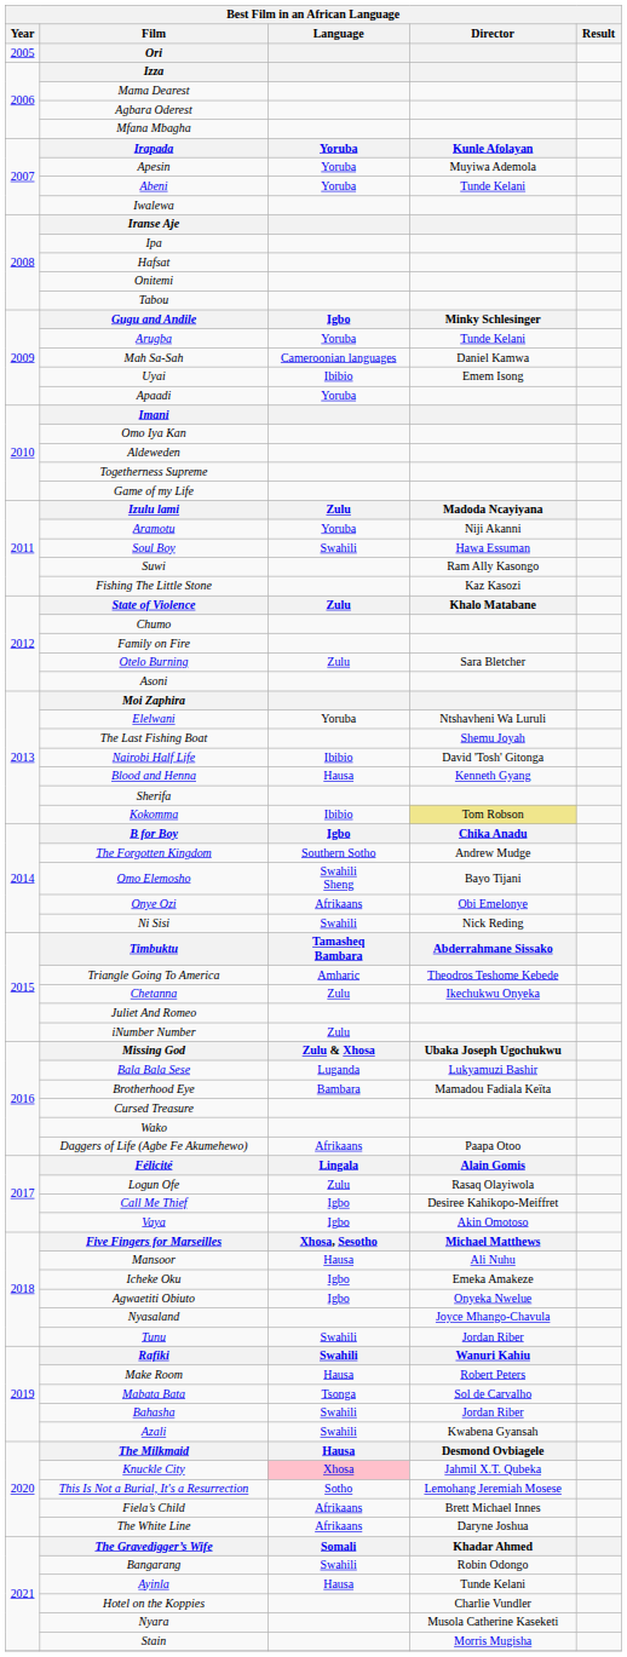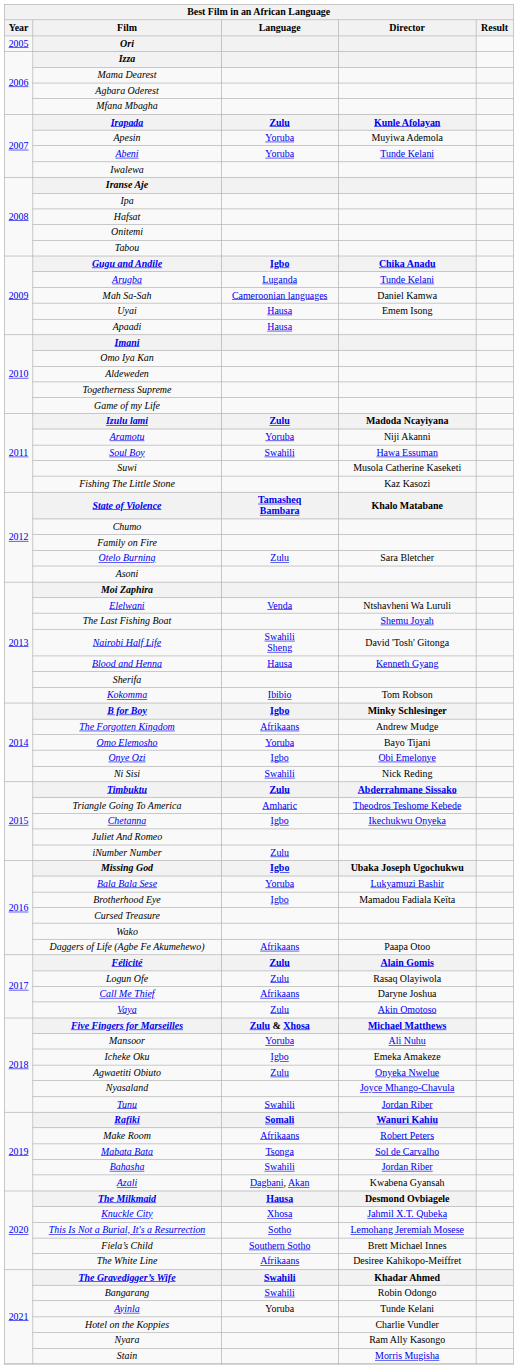 <table class=wikitable style="text-align:center" width="65%">
 <tr>
 <th colspan="5">Best Film in an African Language</th>
 </tr>
 <tr>
 <th>Year</th>
 <th>Film</th>
 <th>Language</th>
 <th>Director</th>
 <th>Result</th>
 </tr>
 <tr>
 <td rowspan="1"><a href='#'>2005</a></td>
 <th><em>Ori</em></th>
 <th></th>
 <th></th>
 <td></td>
 </tr>
 <tr>
 <td rowspan="4"><a href='#'>2006</a></td>
 <th><em>Izza</em></th>
 <th></th>
 <th></th>
 <td></td>
 </tr>
 <tr>
 <td><em>Mama Dearest</em></td>
 <td></td>
 <td></td>
 <td></td>
 </tr>
 <tr>
 <td><em>Agbara Oderest</em></td>
 <td></td>
 <td></td>
 <td></td>
 </tr>
 <tr>
 <td><em>Mfana Mbagha</em></td>
 <td></td>
 <td></td>
 <td></td>
 </tr>
 <tr>
 <td rowspan="4"><a href='#'>2007</a></td>
 <th><em><a href='#'>Irapada</a></em></th>
-<th><a href='#'>Yoruba</a></th>
+<th><a href='#'>Zulu</a></th>
 <th><a href='#'>Kunle Afolayan</a></th>
 <td></td>
 </tr>
 <tr>
 <td><em>Apesin</em></td>
 <td><a href='#'>Yoruba</a></td>
 <td>Muyiwa Ademola</td>
 <td></td>
 </tr>
 <tr>
 <td><em><a href='#'>Abeni</a></em></td>
 <td><a href='#'>Yoruba</a></td>
 <td><a href='#'>Tunde Kelani</a></td>
 <td></td>
 </tr>
 <tr>
 <td><em>Iwalewa</em></td>
 <td></td>
 <td></td>
 <td></td>
 </tr>
 <tr>
 <td rowspan="5"><a href='#'>2008</a></td>
 <th><em>Iranse Aje</em></th>
 <th></th>
 <th></th>
 <td></td>
 </tr>
 <tr>
 <td><em>Ipa</em></td>
 <td></td>
 <td></td>
 <td></td>
 </tr>
 <tr>
 <td><em>Hafsat</em></td>
 <td></td>
 <td></td>
 <td></td>
 </tr>
 <tr>
 <td><em>Onitemi</em></td>
 <td></td>
 <td></td>
 <td></td>
 </tr>
 <tr>
 <td><em>Tabou</em></td>
 <td></td>
 <td></td>
 <td></td>
 </tr>
 <tr>
 <td rowspan="5"><a href='#'>2009</a></td>
 <th><em><a href='#'>Gugu and Andile</a></em></th>
 <th><a href='#'>Igbo</a></th>
-<th>Minky Schlesinger</th>
+<th><a href='#'>Chika Anadu</a></th>
 <td></td>
 </tr>
 <tr>
 <td><em><a href='#'>Arugba</a></em></td>
-<td><a href='#'>Yoruba</a></td>
+<td><a href='#'>Luganda</a></td>
 <td><a href='#'>Tunde Kelani</a></td>
 <td></td>
 </tr>
 <tr>
 <td><em>Mah Sa-Sah</em></td>
 <td><a href='#'>Cameroonian languages</a></td>
 <td>Daniel Kamwa</td>
 <td></td>
 </tr>
 <tr>
 <td><em>Uyai</em></td>
-<td><a href='#'>Ibibio</a></td>
+<td><a href='#'>Hausa</a></td>
 <td>Emem Isong</td>
 <td></td>
 </tr>
 <tr>
 <td><em>Apaadi</em></td>
-<td><a href='#'>Yoruba</a></td>
+<td><a href='#'>Hausa</a></td>
 <td></td>
 <td></td>
 </tr>
 <tr>
 <td rowspan="5"><a href='#'>2010</a></td>
 <th><em><a href='#'>Imani</a></em></th>
 <th></th>
 <th></th>
 <td></td>
 </tr>
 <tr>
 <td><em>Omo Iya Kan</em></td>
 <td></td>
 <td></td>
 <td></td>
 </tr>
 <tr>
 <td><em>Aldeweden</em></td>
 <td></td>
 <td></td>
 <td></td>
 </tr>
 <tr>
 <td><em>Togetherness Supreme</em></td>
 <td></td>
 <td></td>
 <td></td>
 </tr>
 <tr>
 <td><em>Game of my Life</em></td>
 <td></td>
 <td></td>
 <td></td>
 </tr>
 <tr>
 <td rowspan="5"><a href='#'>2011</a></td>
 <th><em><a href='#'>Izulu lami</a></em></th>
 <th><a href='#'>Zulu</a></th>
 <th>Madoda Ncayiyana</th>
 <td></td>
 </tr>
 <tr>
 <td><em><a href='#'>Aramotu</a></em></td>
 <td><a href='#'>Yoruba</a></td>
 <td>Niji Akanni</td>
 <td></td>
 </tr>
 <tr>
 <td><em><a href='#'>Soul Boy</a></em></td>
 <td><a href='#'>Swahili</a></td>
 <td><a href='#'>Hawa Essuman</a></td>
 <td></td>
 </tr>
 <tr>
 <td><em>Suwi</em></td>
 <td></td>
-<td>Ram Ally Kasongo</td>
+<td>Musola Catherine Kaseketi</td>
 <td></td>
 </tr>
 <tr>
 <td><em>Fishing The Little Stone</em></td>
 <td></td>
 <td>Kaz Kasozi</td>
 <td></td>
 </tr>
 <tr>
 <td rowspan="5"><a href='#'>2012</a></td>
 <th><em><a href='#'>State of Violence</a></em></th>
-<th><a href='#'>Zulu</a></th>
+<th><a href='#'>Tamasheq</a><br><a href='#'>Bambara</a></th>
 <th>Khalo Matabane</th>
 <td></td>
 </tr>
 <tr>
 <td><em>Chumo</em></td>
 <td></td>
 <td></td>
 <td></td>
 </tr>
 <tr>
 <td><em>Family on Fire</em></td>
 <td></td>
 <td></td>
 <td></td>
 </tr>
 <tr>
 <td><em><a href='#'>Otelo Burning</a></em></td>
 <td><a href='#'>Zulu</a></td>
 <td>Sara Bletcher</td>
 <td></td>
 </tr>
 <tr>
 <td><em>Asoni</em></td>
 <td></td>
 <td></td>
 <td></td>
 </tr>
 <tr>
 <td rowspan="7"><a href='#'>2013</a></td>
 <th><em>Moi Zaphira</em></th>
 <th></th>
 <th></th>
 <td></td>
 </tr>
 <tr>
 <td><em><a href='#'>Elelwani</a></em></td>
-<td>Yoruba</td>
+<td><a href='#'>Venda</a></td>
 <td>Ntshavheni Wa Luruli</td>
 <td></td>
 </tr>
 <tr>
 <td><em>The Last Fishing Boat</em></td>
 <td></td>
 <td><a href='#'>Shemu Joyah</a></td>
 <td></td>
 </tr>
 <tr>
 <td><em><a href='#'>Nairobi Half Life</a></em></td>
-<td><a href='#'>Ibibio</a></td>
+<td><a href='#'>Swahili</a><br><a href='#'>Sheng</a></td>
 <td>David 'Tosh' Gitonga</td>
 <td></td>
 </tr>
 <tr>
 <td><em><a href='#'>Blood and Henna</a></em></td>
 <td><a href='#'>Hausa</a></td>
 <td><a href='#'>Kenneth Gyang</a></td>
 <td></td>
 </tr>
 <tr>
 <td><em>Sherifa</em></td>
 <td></td>
 <td></td>
 <td></td>
 </tr>
 <tr>
 <td><em><a href='#'>Kokomma</a></em></td>
 <td><a href='#'>Ibibio</a></td>
-<td style="background: khaki;">Tom Robson</td>
+<td>Tom Robson</td>
 <td></td>
 </tr>
 <tr>
 <td rowspan="5"><a href='#'>2014</a></td>
 <th><em><a href='#'>B for Boy</a></em></th>
 <th><a href='#'>Igbo</a></th>
-<th><a href='#'>Chika Anadu</a></th>
+<th>Minky Schlesinger</th>
 <td></td>
 </tr>
 <tr>
 <td><em><a href='#'>The Forgotten Kingdom</a></em></td>
-<td><a href='#'>Southern Sotho</a></td>
+<td><a href='#'>Afrikaans</a></td>
 <td>Andrew Mudge</td>
 <td></td>
 </tr>
 <tr>
 <td><em><a href='#'>Omo Elemosho</a></em></td>
-<td><a href='#'>Swahili</a><br><a href='#'>Sheng</a></td>
+<td><a href='#'>Yoruba</a></td>
 <td>Bayo Tijani</td>
 <td></td>
 </tr>
 <tr>
 <td><em><a href='#'>Onye Ozi</a></em></td>
-<td><a href='#'>Afrikaans</a></td>
+<td><a href='#'>Igbo</a></td>
 <td><a href='#'>Obi Emelonye</a></td>
 <td></td>
 </tr>
 <tr>
 <td><em>Ni Sisi</em></td>
 <td><a href='#'>Swahili</a></td>
 <td>Nick Reding</td>
 <td></td>
 </tr>
 <tr>
 <td rowspan="5"><a href='#'>2015</a></td>
 <th><em><a href='#'>Timbuktu</a></em></th>
-<th><a href='#'>Tamasheq</a><br><a href='#'>Bambara</a></th>
+<th><a href='#'>Zulu</a></th>
 <th><a href='#'>Abderrahmane Sissako</a></th>
 <td></td>
 </tr>
 <tr>
 <td><em>Triangle Going To America</em></td>
 <td><a href='#'>Amharic</a></td>
 <td><a href='#'>Theodros Teshome Kebede</a></td>
 <td></td>
 </tr>
 <tr>
 <td><em><a href='#'>Chetanna</a></em></td>
-<td><a href='#'>Zulu</a></td>
+<td><a href='#'>Igbo</a></td>
 <td><a href='#'>Ikechukwu Onyeka</a></td>
 <td></td>
 </tr>
 <tr>
 <td><em>Juliet And Romeo</em></td>
 <td></td>
 <td></td>
 <td></td>
 </tr>
 <tr>
 <td><em>iNumber Number</em></td>
 <td><a href='#'>Zulu</a></td>
 <td></td>
 <td></td>
 </tr>
 <tr>
 <td rowspan="6"><a href='#'>2016</a></td>
 <th><em>Missing God</em></th>
-<th><a href='#'>Zulu</a> & <a href='#'>Xhosa</a></th>
+<th><a href='#'>Igbo</a></th>
 <th>Ubaka Joseph Ugochukwu</th>
 <td></td>
 </tr>
 <tr>
 <td><em><a href='#'>Bala Bala Sese</a></em></td>
-<td><a href='#'>Luganda</a></td>
+<td><a href='#'>Yoruba</a></td>
 <td><a href='#'>Lukyamuzi Bashir</a></td>
 <td></td>
 </tr>
 <tr>
 <td><em>Brotherhood Eye</em></td>
-<td><a href='#'>Bambara</a></td>
+<td><a href='#'>Igbo</a></td>
 <td>Mamadou Fadiala Keïta</td>
 <td></td>
 </tr>
 <tr>
 <td><em>Cursed Treasure</em></td>
 <td></td>
 <td></td>
 <td></td>
 </tr>
 <tr>
 <td><em>Wako</em></td>
 <td></td>
 <td></td>
 <td></td>
 </tr>
 <tr>
 <td><em>Daggers of Life (Agbe Fe Akumehewo)</em></td>
 <td><a href='#'>Afrikaans</a></td>
 <td>Paapa Otoo</td>
 <td></td>
 </tr>
 <tr>
 <td rowspan="4"><a href='#'>2017</a></td>
 <th><em><a href='#'>Félicité</a></em></th>
-<th><a href='#'>Lingala</a></th>
+<th><a href='#'>Zulu</a></th>
 <th><a href='#'>Alain Gomis</a></th>
 <td></td>
 </tr>
 <tr>
 <td><em>Logun Ofe </em></td>
 <td><a href='#'>Zulu</a></td>
 <td>Rasaq Olayiwola</td>
 <td></td>
 </tr>
 <tr>
 <td><em><a href='#'>Call Me Thief</a></em></td>
-<td><a href='#'>Igbo</a></td>
-<td>Desiree Kahikopo-Meiffret</td>
+<td><a href='#'>Afrikaans</a></td>
+<td>Daryne Joshua</td>
 <td></td>
 </tr>
 <tr>
 <td><em><a href='#'>Vaya</a></em></td>
-<td><a href='#'>Igbo</a></td>
+<td><a href='#'>Zulu</a></td>
 <td><a href='#'>Akin Omotoso</a></td>
 <td></td>
 </tr>
 <tr>
 <td rowspan="6"><a href='#'>2018</a></td>
 <th><em><a href='#'>Five Fingers for Marseilles</a></em></th>
-<th><a href='#'>Xhosa</a>, <a href='#'>Sesotho</a></th>
+<th><a href='#'>Zulu</a> & <a href='#'>Xhosa</a></th>
 <th><a href='#'>Michael Matthews</a></th>
 <td></td>
 </tr>
 <tr>
 <td><em>Mansoor</em></td>
-<td><a href='#'>Hausa</a></td>
+<td><a href='#'>Yoruba</a></td>
 <td><a href='#'>Ali Nuhu</a></td>
 <td></td>
 </tr>
 <tr>
 <td><em>Icheke Oku</em></td>
 <td><a href='#'>Igbo</a></td>
 <td>Emeka Amakeze</td>
 <td></td>
 </tr>
 <tr>
 <td><em>Agwaetiti Obiuto</em></td>
-<td><a href='#'>Igbo</a></td>
+<td><a href='#'>Zulu</a></td>
 <td><a href='#'>Onyeka Nwelue</a></td>
 <td></td>
 </tr>
 <tr>
 <td><em>Nyasaland</em></td>
 <td></td>
 <td><a href='#'>Joyce Mhango-Chavula</a></td>
 <td></td>
 </tr>
 <tr>
 <td><em><a href='#'>Tunu</a></em></td>
 <td><a href='#'>Swahili</a></td>
 <td><a href='#'>Jordan Riber</a></td>
 <td></td>
 </tr>
 <tr>
 <td rowspan="5"><a href='#'>2019</a></td>
 <th><em><a href='#'>Rafiki</a></em></th>
-<th><a href='#'>Swahili</a></th>
+<th><a href='#'>Somali</a></th>
 <th><a href='#'>Wanuri Kahiu</a></th>
 <td></td>
 </tr>
 <tr>
 <td><em>Make Room</em></td>
-<td><a href='#'>Hausa</a></td>
+<td><a href='#'>Afrikaans</a></td>
 <td><a href='#'>Robert Peters</a></td>
 <td></td>
 </tr>
 <tr>
 <td><em><a href='#'>Mabata Bata</a></em></td>
 <td><a href='#'>Tsonga</a></td>
 <td><a href='#'>Sol de Carvalho</a></td>
 <td></td>
 </tr>
 <tr>
 <td><em><a href='#'>Bahasha</a></em></td>
 <td><a href='#'>Swahili</a></td>
 <td><a href='#'>Jordan Riber</a></td>
 <td></td>
 </tr>
 <tr>
 <td><em><a href='#'>Azali</a></em></td>
-<td><a href='#'>Swahili</a></td>
+<td><a href='#'>Dagbani</a>, <a href='#'>Akan</a></td>
 <td>Kwabena Gyansah</td>
 <td></td>
 </tr>
 <tr>
 <td rowspan="5"><a href='#'>2020</a></td>
 <th><em><a href='#'>The Milkmaid</a></em></th>
 <th><a href='#'>Hausa</a></th>
 <th>Desmond Ovbiagele</th>
 <td></td>
 </tr>
 <tr>
 <td><em><a href='#'>Knuckle City</a></em></td>
-<td style="background: pink;"><a href='#'>Xhosa</a></td>
+<td><a href='#'>Xhosa</a></td>
 <td><a href='#'>Jahmil X.T. Qubeka</a></td>
 <td></td>
 </tr>
 <tr>
 <td><em><a href='#'>This Is Not a Burial, It's a Resurrection</a></em></td>
 <td><a href='#'>Sotho</a></td>
 <td><a href='#'>Lemohang Jeremiah Mosese</a></td>
 <td></td>
 </tr>
 <tr>
 <td><em>Fiela’s Child</em></td>
-<td><a href='#'>Afrikaans</a></td>
+<td><a href='#'>Southern Sotho</a></td>
 <td>Brett Michael Innes</td>
 <td></td>
 </tr>
 <tr>
 <td><em>The White Line</em></td>
 <td><a href='#'>Afrikaans</a></td>
-<td>Daryne Joshua</td>
+<td>Desiree Kahikopo-Meiffret</td>
 <td></td>
 </tr>
 <tr>
 <td rowspan="6"><a href='#'>2021</a></td>
 <th><em><a href='#'>The Gravedigger’s Wife</a></em></th>
-<th><a href='#'>Somali</a></th>
+<th><a href='#'>Swahili</a></th>
 <th>Khadar Ahmed</th>
 <th></th>
 </tr>
 <tr>
 <td><em>Bangarang</em></td>
 <td><a href='#'>Swahili</a></td>
 <td>Robin Odongo</td>
 <td></td>
 </tr>
 <tr>
 <td><em><a href='#'>Ayinla</a></em></td>
-<td><a href='#'>Hausa</a></td>
+<td>Yoruba</td>
 <td>Tunde Kelani</td>
 <td></td>
 </tr>
 <tr>
 <td><em>Hotel on the Koppies</em></td>
 <td></td>
 <td>Charlie Vundler</td>
 <td></td>
 </tr>
 <tr>
 <td><em>Nyara</em></td>
 <td></td>
-<td>Musola Catherine Kaseketi</td>
+<td>Ram Ally Kasongo</td>
 <td></td>
 </tr>
 <tr>
 <td><em>Stain</em></td>
 <td></td>
 <td><a href='#'>Morris Mugisha</a></td>
 <td></td>
 </tr>
 <tr>
 </tr>
 </table>
